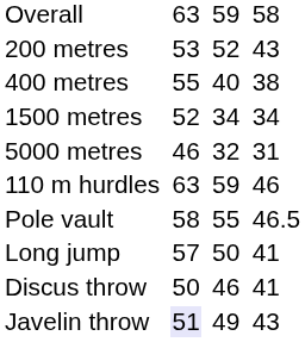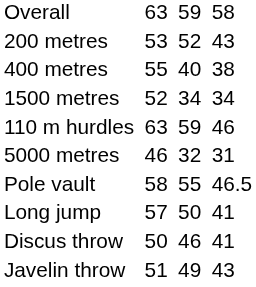 <table>
 <tr>
 <td>Overall</td>
 <td></td>
 <td>63</td>
 <td></td>
 <td>59</td>
 <td></td>
 <td>58</td>
 </tr>
 <tr>
 <td>200 metres</td>
 <td></td>
 <td>53</td>
 <td></td>
 <td>52</td>
 <td></td>
 <td>43</td>
 </tr>
 <tr>
 <td>400 metres</td>
 <td></td>
 <td>55</td>
 <td></td>
 <td>40</td>
 <td></td>
 <td>38</td>
 </tr>
 <tr>
 <td>1500 metres</td>
 <td></td>
 <td>52</td>
 <td></td>
 <td>34</td>
 <td></td>
 <td>34</td>
 </tr>
 <tr>
+<td>110 m hurdles</td>
+<td></td>
+<td>63</td>
+<td></td>
+<td>59</td>
+<td></td>
+<td>46</td>
+</tr>
+<tr>
 <td>5000 metres</td>
 <td></td>
 <td>46</td>
 <td></td>
 <td>32</td>
 <td></td>
 <td>31</td>
-</tr>
-<tr>
-<td>110 m hurdles</td>
-<td></td>
-<td>63</td>
-<td></td>
-<td>59</td>
-<td></td>
-<td>46</td>
 </tr>
 <tr>
 <td>Pole vault</td>
 <td></td>
 <td>58</td>
 <td></td>
 <td>55</td>
 <td></td>
 <td>46.5</td>
 </tr>
 <tr>
 <td>Long jump</td>
 <td></td>
 <td>57</td>
 <td></td>
 <td>50</td>
 <td></td>
 <td>41</td>
 </tr>
 <tr>
 <td>Discus throw</td>
 <td></td>
 <td>50</td>
 <td></td>
 <td>46</td>
 <td></td>
 <td>41</td>
 </tr>
 <tr>
 <td>Javelin throw</td>
 <td></td>
-<td style="background: lavender;">51</td>
+<td>51</td>
 <td></td>
 <td>49</td>
 <td></td>
 <td>43</td>
 </tr>
 </table>
